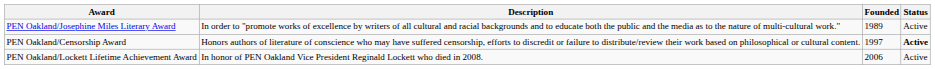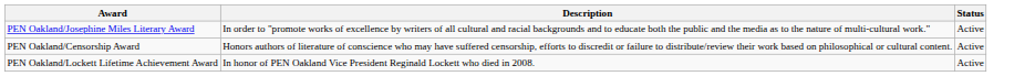 <table class="wikitable sortable" style="font-size: 85%;">
 <tr>
 <th>Award</th>
 <th>Description</th>
-<th>Founded</th>
 <th>Status</th>
 </tr>
 <tr>
 <td><a href='#'>PEN Oakland/Josephine Miles Literary Award</a></td>
 <td>In order to "promote works of excellence by writers of all cultural and racial backgrounds and to educate both the public and the media as to the nature of multi-cultural work."</td>
-<td>1989</td>
 <td>Active</td>
 </tr>
 <tr>
 <td>PEN Oakland/Censorship Award</td>
 <td>Honors authors of literature of conscience who may have suffered censorship, efforts to discredit or failure to distribute/review their work based on philosophical or cultural content.</td>
-<td>1997</td>
-<td><strong>Active</strong></td>
+<td>Active</td>
 </tr>
 <tr>
 <td>PEN Oakland/Lockett Lifetime Achievement Award</td>
 <td>In honor of PEN Oakland Vice President Reginald Lockett who died in 2008.</td>
-<td>2006</td>
 <td>Active</td>
 </tr>
 </table>
